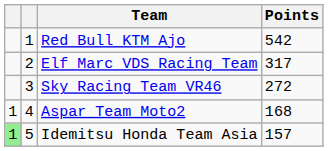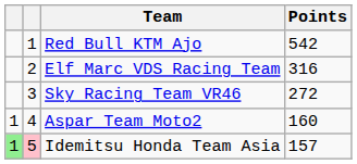 <table class="wikitable" style="font-size: 85%;">
 <tr>
 <th></th>
 <th></th>
 <th>Team</th>
 <th>Points</th>
 </tr>
 <tr>
 <td></td>
 <td align=center>1</td>
 <td> <a href='#'>Red Bull KTM Ajo</a></td>
 <td align=left>542</td>
 </tr>
 <tr>
 <td></td>
 <td align=center>2</td>
 <td> <a href='#'>Elf Marc VDS Racing Team</a></td>
-<td align=left>317</td>
+<td align=left>316</td>
 </tr>
 <tr>
 <td></td>
 <td align=center>3</td>
 <td> <a href='#'>Sky Racing Team VR46</a></td>
 <td align=left>272</td>
 </tr>
 <tr>
 <td> 1</td>
 <td align=center>4</td>
 <td> <a href='#'>Aspar Team Moto2</a></td>
-<td align=left>168</td>
+<td align=left>160</td>
 </tr>
 <tr>
 <td style="background: lightgreen;"> 1</td>
-<td align=center>5</td>
+<td align=center style="background: pink;">5</td>
 <td> Idemitsu Honda Team Asia</td>
 <td align=left>157</td>
 </tr>
 </table>
